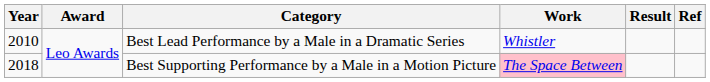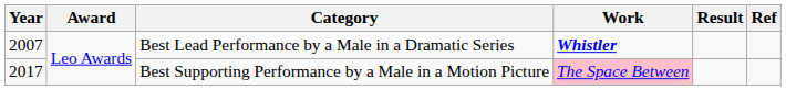 <table class="wikitable">
 <tr>
 <th>Year</th>
 <th>Award</th>
 <th>Category</th>
 <th>Work</th>
 <th>Result</th>
 <th>Ref</th>
 </tr>
 <tr>
-<td>2010</td>
+<td>2007</td>
 <td rowspan=2><a href='#'>Leo Awards</a></td>
 <td>Best Lead Performance by a Male in a Dramatic Series</td>
-<td><em><a href='#'>Whistler</a></em></td>
+<td><strong><em><a href='#'>Whistler</a></em></strong></td>
 <td></td>
 <td></td>
 </tr>
 <tr>
-<td>2018</td>
+<td>2017</td>
 <td>Best Supporting Performance by a Male in a Motion Picture</td>
 <td style="background: pink;"><em><a href='#'>The Space Between</a></em></td>
 <td></td>
 <td></td>
 </tr>
 </table>
